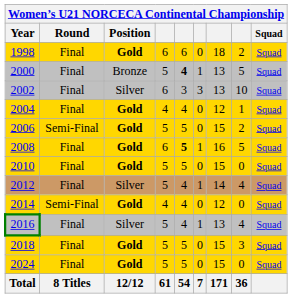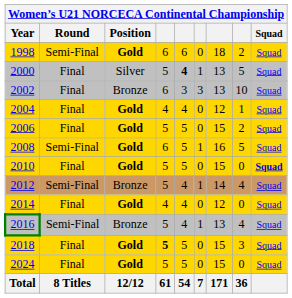 <table class="wikitable" style="text-align: center;">
 <tr>
 <th colspan=9><a href='#'>Women’s U21 NORCECA Continental Championship</a></th>
 </tr>
 <tr>
 <th>Year</th>
 <th>Round</th>
 <th>Position</th>
 <th></th>
 <th></th>
 <th></th>
 <th></th>
 <th></th>
 <th><small>Squad</small></th>
 </tr>
 <tr bgcolor=gold>
 <td> <a href='#'>1998</a></td>
-<td>Final</td>
+<td>Semi-Final</td>
 <td><strong>Gold</strong></td>
 <td>6</td>
 <td>6</td>
 <td>0</td>
 <td>18</td>
 <td>2</td>
 <td><small><a href='#'>Squad</a></small></td>
 </tr>
 <tr bgcolor=silver>
 <td> <a href='#'>2000</a></td>
 <td>Final</td>
-<td>Bronze</td>
+<td>Silver</td>
 <td>5</td>
 <td><strong>4</strong></td>
 <td>1</td>
 <td>13</td>
 <td>5</td>
 <td><small><a href='#'>Squad</a></small></td>
 </tr>
 <tr bgcolor=silver>
 <td> <a href='#'>2002</a></td>
 <td>Final</td>
-<td>Silver</td>
+<td>Bronze</td>
 <td>6</td>
 <td>3</td>
 <td>3</td>
 <td>13</td>
 <td>10</td>
 <td><small><a href='#'>Squad</a></small></td>
 </tr>
 <tr bgcolor=gold>
 <td> <a href='#'>2004</a></td>
 <td>Final</td>
 <td><strong>Gold</strong></td>
 <td>4</td>
 <td>4</td>
 <td>0</td>
 <td>12</td>
 <td>1</td>
 <td><small><a href='#'>Squad</a></small></td>
 </tr>
 <tr bgcolor=gold>
 <td> <a href='#'>2006</a></td>
-<td>Semi-Final</td>
+<td>Final</td>
 <td><strong>Gold</strong></td>
 <td>5</td>
 <td>5</td>
 <td>0</td>
 <td>15</td>
 <td>2</td>
 <td><small><a href='#'>Squad</a></small></td>
 </tr>
 <tr bgcolor=gold>
 <td> <a href='#'>2008</a></td>
-<td>Final</td>
+<td>Semi-Final</td>
 <td><strong>Gold</strong></td>
 <td>6</td>
-<td><strong>5</strong></td>
+<td>5</td>
 <td>1</td>
 <td>16</td>
 <td>5</td>
 <td><small><a href='#'>Squad</a></small></td>
 </tr>
 <tr bgcolor=gold>
 <td> <a href='#'>2010</a></td>
 <td>Final</td>
 <td><strong>Gold</strong></td>
 <td>5</td>
 <td>5</td>
 <td>0</td>
 <td>15</td>
 <td>0</td>
-<td><small><a href='#'>Squad</a></small></td>
+<td><strong><small><a href='#'>Squad</a></small></strong></td>
 </tr>
 <tr bgcolor=cc9966>
 <td> <a href='#'>2012</a></td>
-<td>Final</td>
-<td>Silver</td>
+<td>Semi-Final</td>
+<td>Bronze</td>
 <td>5</td>
 <td>4</td>
 <td>1</td>
 <td>14</td>
 <td>4</td>
 <td><small><a href='#'>Squad</a></small></td>
 </tr>
 <tr bgcolor=gold>
 <td> <a href='#'>2014</a></td>
-<td>Semi-Final</td>
+<td>Final</td>
 <td><strong>Gold</strong></td>
 <td>4</td>
 <td>4</td>
 <td>0</td>
 <td>12</td>
 <td>0</td>
 <td><small><a href='#'>Squad</a></small></td>
 </tr>
 <tr bgcolor=silver>
 <td style="border:3px solid green"> <a href='#'>2016</a></td>
-<td>Final</td>
-<td>Silver</td>
+<td>Semi-Final</td>
+<td>Bronze</td>
 <td>5</td>
 <td>4</td>
 <td>1</td>
 <td>13</td>
 <td>4</td>
 <td><small> <a href='#'>Squad</a></small></td>
 </tr>
 <tr bgcolor=gold>
 <td> <a href='#'>2018</a></td>
 <td>Final</td>
 <td><strong>Gold</strong></td>
-<td>5</td>
+<td><strong>5</strong></td>
 <td>5</td>
 <td>0</td>
 <td>15</td>
 <td>3</td>
 <td><small> <a href='#'>Squad</a></small></td>
 </tr>
 <tr bgcolor=gold>
 <td> <a href='#'>2024</a></td>
 <td>Final</td>
 <td><strong>Gold</strong></td>
 <td>5</td>
 <td>5</td>
 <td>0</td>
 <td>15</td>
 <td>0</td>
 <td><small> <a href='#'>Squad</a></small></td>
 </tr>
 <tr>
 <th>Total</th>
 <th>8 Titles</th>
 <th>12/12</th>
 <th>61</th>
 <th>54</th>
 <th>7</th>
 <th>171</th>
 <th>36</th>
 <th></th>
 </tr>
 </table>
